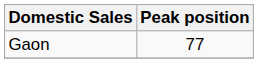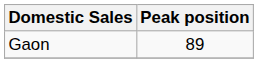 <table class="wikitable sortable">
 <tr>
 <th>Domestic Sales</th>
 <th>Peak position</th>
 </tr>
 <tr>
 <td>Gaon</td>
-<td align="center">77</td>
+<td align="center">89</td>
 </tr>
 <tr>
 </tr>
 </table>
